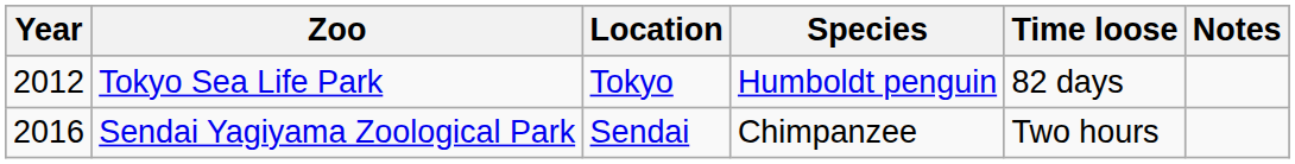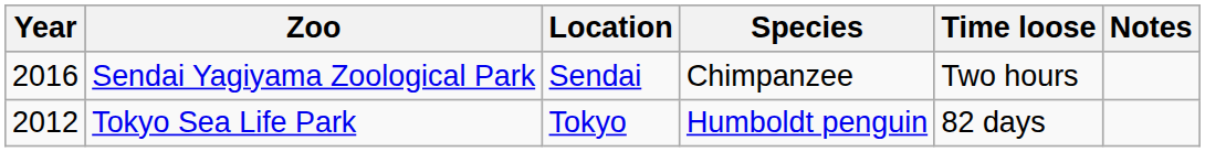 <table class="wikitable sortable">
 <tr>
 <th data-sort-type="number">Year</th>
 <th>Zoo</th>
 <th>Location</th>
 <th>Species</th>
 <th>Time loose</th>
 <th>Notes</th>
 </tr>
 <tr>
+<td>2016</td>
+<td><a href='#'>Sendai Yagiyama Zoological Park</a></td>
+<td><a href='#'>Sendai</a></td>
+<td>Chimpanzee</td>
+<td>Two hours</td>
+<td></td>
+</tr>
+<tr>
 <td>2012</td>
 <td><a href='#'>Tokyo Sea Life Park</a></td>
 <td><a href='#'>Tokyo</a></td>
 <td><a href='#'>Humboldt penguin</a></td>
 <td>82 days</td>
 <td></td>
 </tr>
-<tr>
-<td>2016</td>
-<td><a href='#'>Sendai Yagiyama Zoological Park</a></td>
-<td><a href='#'>Sendai</a></td>
-<td>Chimpanzee</td>
-<td>Two hours</td>
-<td></td>
-</tr>
 </table>
